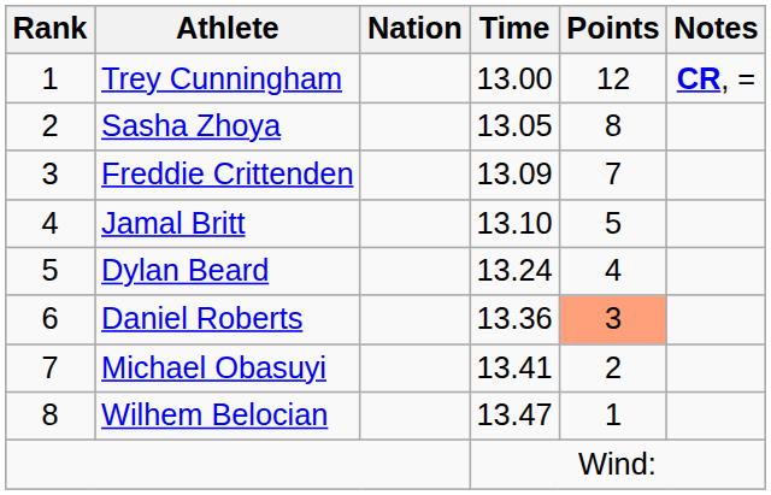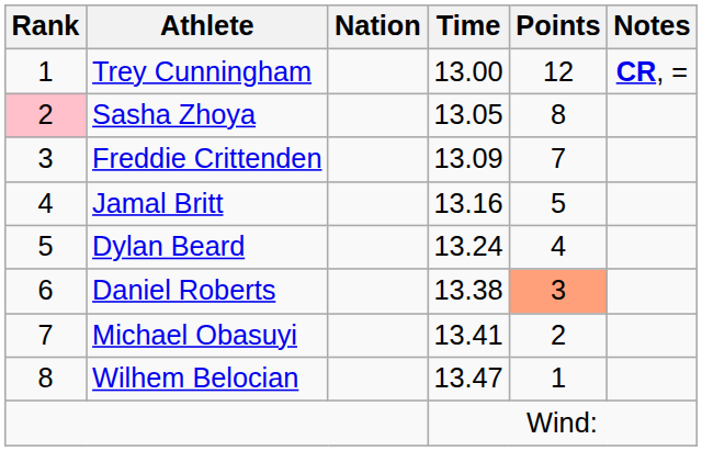 <table class="wikitable mw-datatable sortable" style="text-align:center;">
 <tr>
 <th scope="col" style="width: 10px;">Rank</th>
 <th scope="col">Athlete</th>
 <th scope="col">Nation</th>
 <th scope="col">Time</th>
 <th scope="col">Points</th>
 <th scope="col">Notes</th>
 </tr>
 <tr>
 <td>1</td>
 <td align="left"><a href='#'>Trey Cunningham</a> </td>
 <td align="left"></td>
 <td>13.00</td>
 <td>12</td>
 <td><strong><a href='#'>CR</a></strong>, =</td>
 </tr>
 <tr>
-<td>2</td>
+<td style="background: pink;">2</td>
 <td align="left"><a href='#'>Sasha Zhoya</a> </td>
 <td align="left"></td>
 <td>13.05</td>
 <td>8</td>
 <td></td>
 </tr>
 <tr>
 <td>3</td>
 <td align="left"><a href='#'>Freddie Crittenden</a> </td>
 <td align="left"></td>
 <td>13.09</td>
 <td>7</td>
 <td></td>
 </tr>
 <tr>
 <td>4</td>
 <td align="left"><a href='#'>Jamal Britt</a> </td>
 <td align="left"></td>
-<td>13.10</td>
+<td>13.16</td>
 <td>5</td>
 <td></td>
 </tr>
 <tr>
 <td>5</td>
 <td align="left"><a href='#'>Dylan Beard</a> </td>
 <td align="left"></td>
 <td>13.24</td>
 <td>4</td>
 <td></td>
 </tr>
 <tr>
 <td>6</td>
 <td align="left"><a href='#'>Daniel Roberts</a> </td>
 <td align="left"></td>
-<td>13.36</td>
+<td>13.38</td>
 <td style="background: lightsalmon;">3</td>
 <td></td>
 </tr>
 <tr>
 <td>7</td>
 <td align="left"><a href='#'>Michael Obasuyi</a> </td>
 <td align="left"></td>
 <td>13.41</td>
 <td>2</td>
 <td></td>
 </tr>
 <tr>
 <td>8</td>
 <td align="left"><a href='#'>Wilhem Belocian</a> </td>
 <td align="left"></td>
 <td>13.47</td>
 <td>1</td>
 <td></td>
 </tr>
 <tr class="sortbottom">
 <td colspan="3"></td>
 <td colspan="3">Wind: </td>
 </tr>
 </table>
